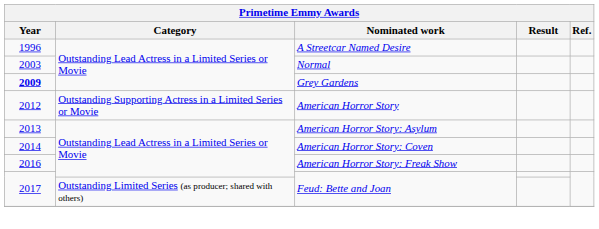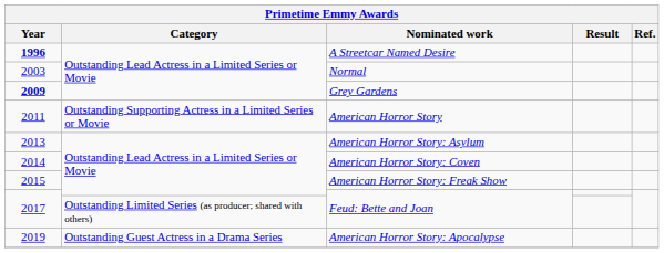 <table class=wikitable>
 <tr>
 <th colspan=5><a href='#'>Primetime Emmy Awards</a></th>
 </tr>
 <tr>
 <th scope="col" style="width:5em;">Year</th>
 <th scope="col" style="width:27em;">Category</th>
 <th scope="col" style="width:25em;">Nominated work</th>
 <th scope="col" style="width:5em;">Result</th>
 <th>Ref.</th>
 </tr>
 <tr>
-<td style="text-align:center;"><a href='#'>1996</a></td>
+<td style="text-align:center;"><strong><a href='#'>1996</a></strong></td>
 <td rowspan=3><a href='#'>Outstanding Lead Actress in a Limited Series or Movie</a></td>
 <td><em><a href='#'>A Streetcar Named Desire</a></em></td>
 <td></td>
 <td align=center></td>
 </tr>
 <tr>
 <td align=center><a href='#'>2003</a></td>
 <td><em><a href='#'>Normal</a></em></td>
 <td></td>
 <td align=center></td>
 </tr>
 <tr>
 <td align=center><strong><a href='#'>2009</a></strong></td>
 <td><em><a href='#'>Grey Gardens</a></em></td>
 <td></td>
 <td align=center></td>
 </tr>
 <tr>
-<td align=center><a href='#'>2012</a></td>
+<td align=center><a href='#'>2011</a></td>
 <td><a href='#'>Outstanding Supporting Actress in a Limited Series or Movie</a></td>
 <td><em><a href='#'>American Horror Story</a></em></td>
 <td></td>
 <td align=center></td>
 </tr>
 <tr>
 <td align=center><a href='#'>2013</a></td>
 <td rowspan=4><a href='#'>Outstanding Lead Actress in a Limited Series or Movie</a></td>
 <td><em><a href='#'>American Horror Story: Asylum</a></em></td>
 <td></td>
 <td align=center></td>
 </tr>
 <tr>
 <td align=center><a href='#'>2014</a></td>
 <td><em><a href='#'>American Horror Story: Coven</a></em></td>
 <td></td>
 <td align=center></td>
 </tr>
 <tr>
-<td align=center><a href='#'>2016</a></td>
+<td align=center><a href='#'>2015</a></td>
 <td><em><a href='#'>American Horror Story: Freak Show</a></em></td>
 <td></td>
 <td align=center></td>
 </tr>
 <tr>
 <td rowspan="2" align=center><a href='#'>2017</a></td>
 <td rowspan=2><em><a href='#'>Feud: Bette and Joan</a></em></td>
 <td></td>
 <td rowspan=2, align=center></td>
 </tr>
 <tr>
 <td><a href='#'>Outstanding Limited Series</a> <small>(as producer; shared with others)</small></td>
 <td></td>
 </tr>
 <tr>
+<td align=center><a href='#'>2019</a></td>
+<td><a href='#'>Outstanding Guest Actress in a Drama Series</a></td>
+<td><em><a href='#'>American Horror Story: Apocalypse</a></em></td>
+<td></td>
+<td align=center></td>
+</tr>
+<tr>
 </tr>
 </table>
